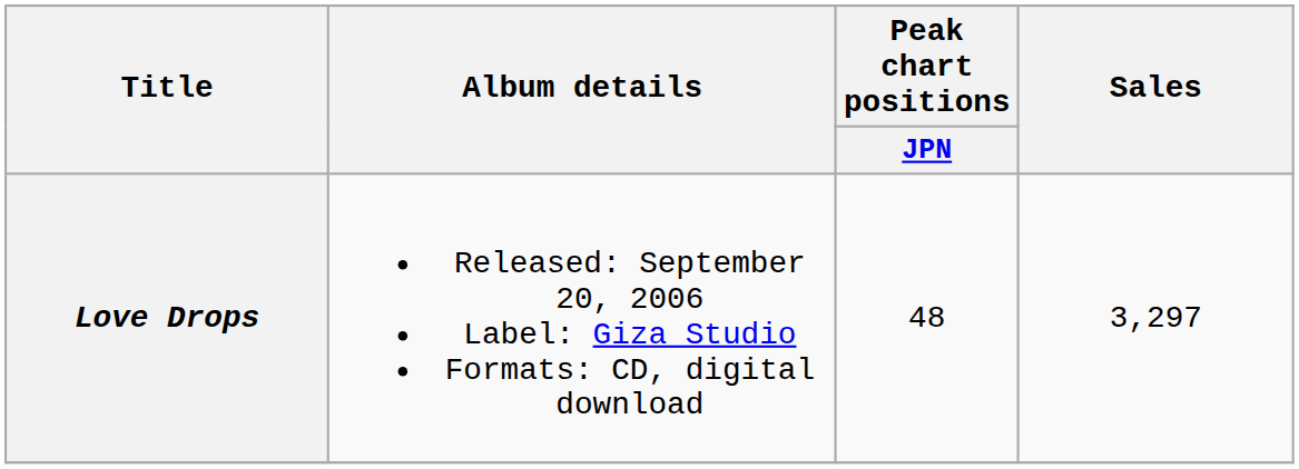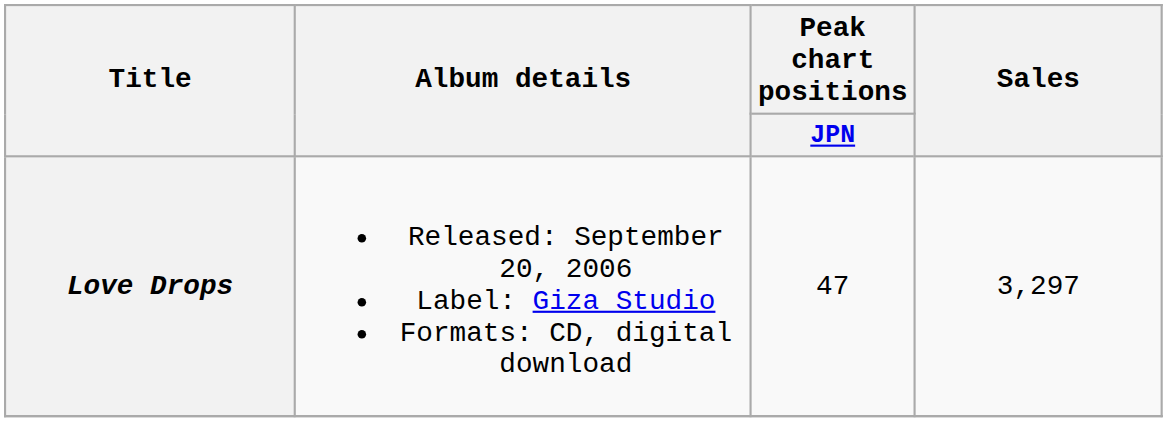 <table class="wikitable plainrowheaders" style="text-align:center;" border="1"|>
 <tr>
 <th scope="col" rowspan="2" style="width:10em;">Title</th>
 <th scope="col" rowspan="2" style="width:16em;">Album details</th>
 <th colspan="1">Peak chart positions</th>
 <th scope="col" rowspan="2" style="width:8.5em;">Sales</th>
 </tr>
 <tr>
 <th scope="col" style="width:3em;font-size:90%;"><a href='#'>JPN</a></th>
 </tr>
 <tr>
 <th scope="row"><em>Love Drops</em></th>
 <td><br><ul><li>Released: September 20, 2006</li><li>Label: <a href='#'>Giza Studio</a></li><li>Formats: CD, digital download</li></ul></td>
-<td>48</td>
+<td>47</td>
 <td>3,297</td>
 </tr>
 <tr>
 </tr>
 </table>
